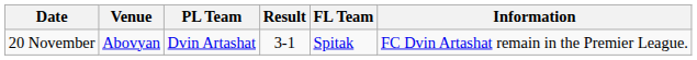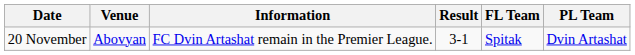 <table class="wikitable">
 <tr>
 <th>Date</th>
 <th>Venue</th>
-<th>PL Team</th>
+<th>Information</th>
 <th>Result</th>
 <th>FL Team</th>
-<th>Information</th>
+<th>PL Team</th>
 </tr>
 <tr>
 <td>20 November</td>
 <td><a href='#'>Abovyan</a></td>
-<td><a href='#'>Dvin Artashat</a></td>
+<td><a href='#'>FC Dvin Artashat</a> remain in the Premier League.</td>
 <td align=center>3-1</td>
 <td><a href='#'>Spitak</a></td>
-<td><a href='#'>FC Dvin Artashat</a> remain in the Premier League.</td>
+<td><a href='#'>Dvin Artashat</a></td>
 </tr>
 </table>
